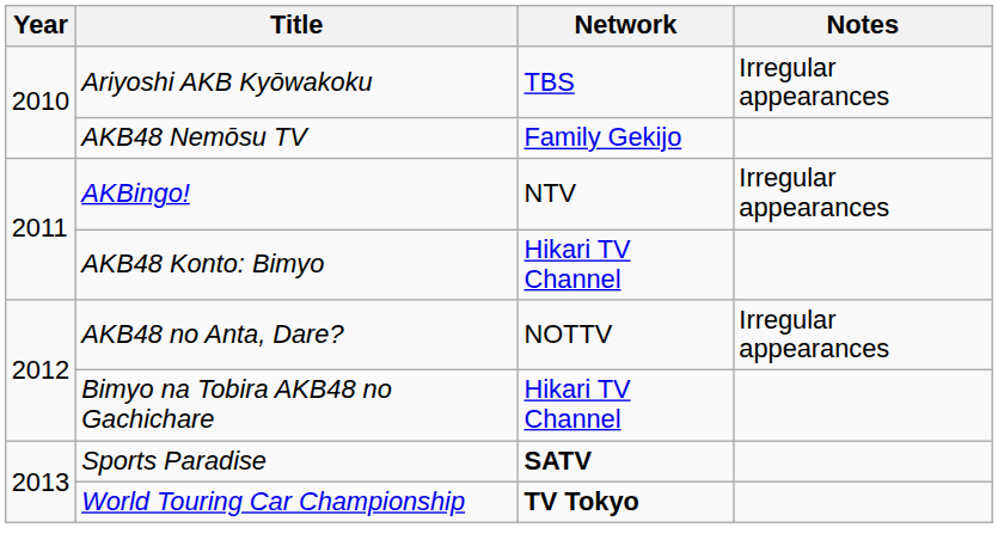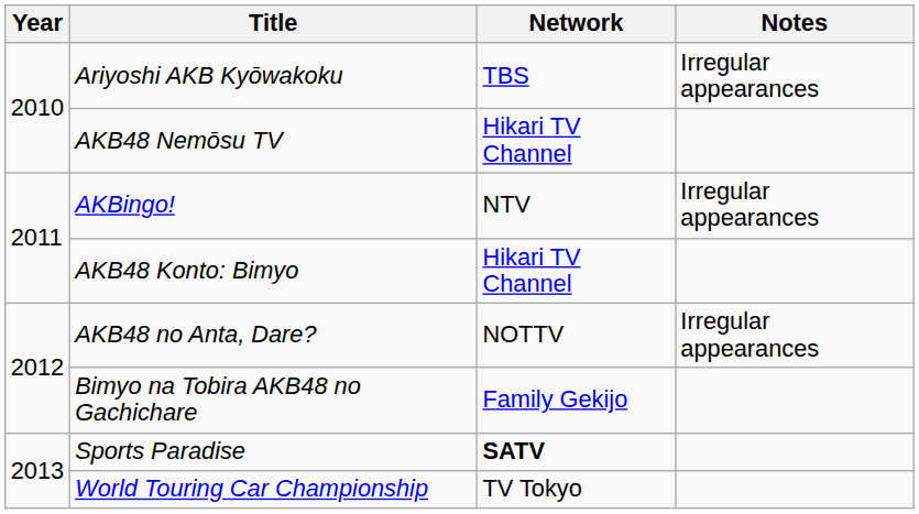 <table class="wikitable">
 <tr>
 <th>Year</th>
 <th>Title</th>
 <th>Network</th>
 <th>Notes</th>
 </tr>
 <tr>
 <td rowspan="2">2010</td>
 <td><em>Ariyoshi AKB Kyōwakoku</em></td>
 <td><a href='#'>TBS</a></td>
 <td>Irregular appearances</td>
 </tr>
 <tr>
 <td><em>AKB48 Nemōsu TV</em></td>
-<td><a href='#'>Family Gekijo</a></td>
+<td><a href='#'>Hikari TV Channel</a></td>
 <td></td>
 </tr>
 <tr>
 <td rowspan="2">2011</td>
 <td><em><a href='#'>AKBingo!</a></em></td>
 <td>NTV</td>
 <td>Irregular appearances</td>
 </tr>
 <tr>
 <td><em>AKB48 Konto: Bimyo</em></td>
 <td><a href='#'>Hikari TV Channel</a></td>
 <td></td>
 </tr>
 <tr>
 <td rowspan="2">2012</td>
 <td><em>AKB48 no Anta, Dare?</em></td>
 <td>NOTTV</td>
 <td>Irregular appearances</td>
 </tr>
 <tr>
 <td><em>Bimyo na Tobira AKB48 no Gachichare</em></td>
-<td><a href='#'>Hikari TV Channel</a></td>
+<td><a href='#'>Family Gekijo</a></td>
 <td></td>
 </tr>
 <tr>
 <td rowspan="2">2013</td>
 <td><em>Sports Paradise</em></td>
 <td><strong>SATV</strong></td>
 <td></td>
 </tr>
 <tr>
 <td><em><a href='#'>World Touring Car Championship</a></em></td>
-<td><strong>TV Tokyo</strong></td>
+<td>TV Tokyo</td>
 <td></td>
 </tr>
 </table>
